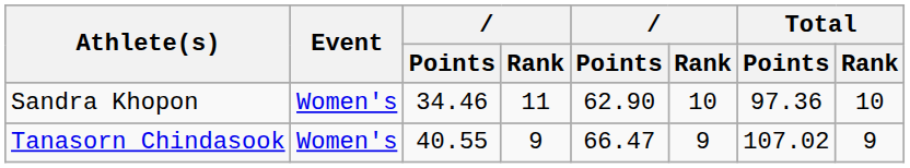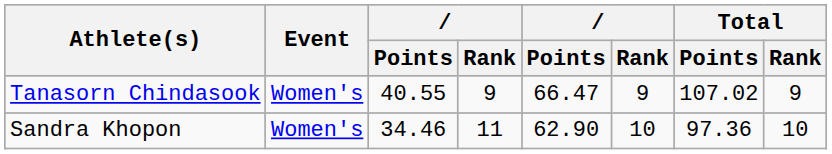 <table class="wikitable">
 <tr>
 <th rowspan="2">Athlete(s)</th>
 <th rowspan="2">Event</th>
 <th colspan="2">/</th>
 <th colspan="2">/</th>
 <th colspan="2">Total</th>
 </tr>
 <tr>
 <th>Points</th>
 <th>Rank</th>
 <th>Points</th>
 <th>Rank</th>
 <th>Points</th>
 <th>Rank</th>
 </tr>
 <tr>
+<td><a href='#'>Tanasorn Chindasook</a></td>
+<td><a href='#'>Women's</a></td>
+<td style="text-align:center;">40.55</td>
+<td style="text-align:center;">9</td>
+<td style="text-align:center;">66.47</td>
+<td style="text-align:center;">9</td>
+<td style="text-align:center;">107.02</td>
+<td style="text-align:center;">9</td>
+</tr>
+<tr>
 <td>Sandra Khopon</td>
 <td><a href='#'>Women's</a></td>
 <td style="text-align:center;">34.46</td>
 <td style="text-align:center;">11</td>
 <td style="text-align:center;">62.90</td>
 <td style="text-align:center;">10</td>
 <td style="text-align:center;">97.36</td>
 <td style="text-align:center;">10</td>
 </tr>
-<tr>
-<td><a href='#'>Tanasorn Chindasook</a></td>
-<td><a href='#'>Women's</a></td>
-<td style="text-align:center;">40.55</td>
-<td style="text-align:center;">9</td>
-<td style="text-align:center;">66.47</td>
-<td style="text-align:center;">9</td>
-<td style="text-align:center;">107.02</td>
-<td style="text-align:center;">9</td>
-</tr>
 </table>
